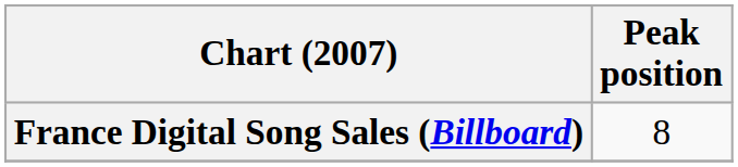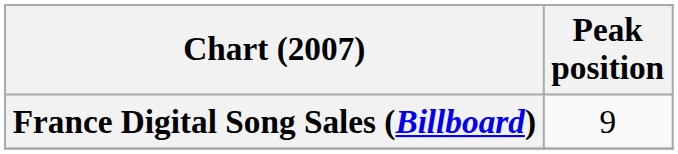 <table class="wikitable plainrowheaders" style="text-align:center">
 <tr>
 <th scope="col">Chart (2007)</th>
 <th scope="col">Peak<br>position</th>
 </tr>
 <tr>
 <th scope="row">France Digital Song Sales (<em><a href='#'>Billboard</a></em>)</th>
-<td>8</td>
+<td>9</td>
 </tr>
 <tr>
 </tr>
 <tr>
 </tr>
 </table>
